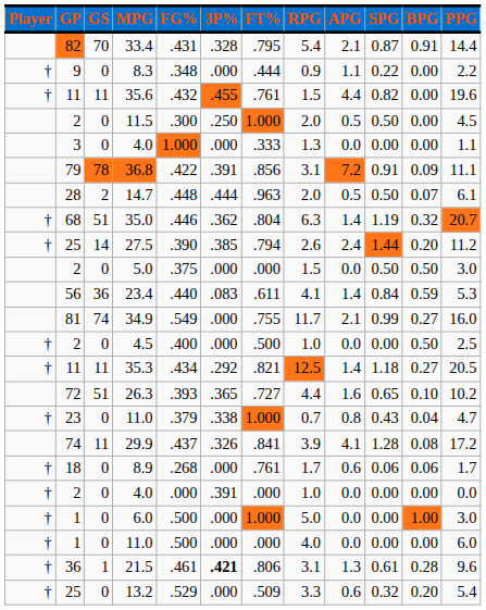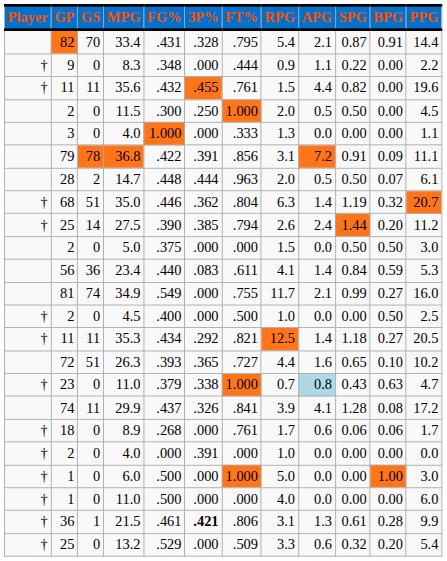 <table class="wikitable sortable" style="text-align:right;">
 <tr>
 <th style="background:#0072CE; color:#FE5000; border-top:#010101 3px solid; border-bottom:#010101 3px solid;">Player</th>
 <th style="background:#0072CE; color:#FE5000; border-top:#010101 3px solid; border-bottom:#010101 3px solid;">GP</th>
 <th style="background:#0072CE; color:#FE5000; border-top:#010101 3px solid; border-bottom:#010101 3px solid;">GS</th>
 <th style="background:#0072CE; color:#FE5000; border-top:#010101 3px solid; border-bottom:#010101 3px solid;">MPG</th>
 <th style="background:#0072CE; color:#FE5000; border-top:#010101 3px solid; border-bottom:#010101 3px solid;">FG%</th>
 <th style="background:#0072CE; color:#FE5000; border-top:#010101 3px solid; border-bottom:#010101 3px solid;">3P%</th>
 <th style="background:#0072CE; color:#FE5000; border-top:#010101 3px solid; border-bottom:#010101 3px solid;">FT%</th>
 <th style="background:#0072CE; color:#FE5000; border-top:#010101 3px solid; border-bottom:#010101 3px solid;">RPG</th>
 <th style="background:#0072CE; color:#FE5000; border-top:#010101 3px solid; border-bottom:#010101 3px solid;">APG</th>
 <th style="background:#0072CE; color:#FE5000; border-top:#010101 3px solid; border-bottom:#010101 3px solid;">SPG</th>
 <th style="background:#0072CE; color:#FE5000; border-top:#010101 3px solid; border-bottom:#010101 3px solid;">BPG</th>
 <th style="background:#0072CE; color:#FE5000; border-top:#010101 3px solid; border-bottom:#010101 3px solid;">PPG</th>
 </tr>
 <tr>
 <td></td>
 <td style="background:#ff7518;color:black;">82</td>
 <td>70</td>
 <td>33.4</td>
 <td>.431</td>
 <td>.328</td>
 <td>.795</td>
 <td>5.4</td>
 <td>2.1</td>
 <td>0.87</td>
 <td>0.91</td>
 <td>14.4</td>
 </tr>
 <tr>
 <td>†</td>
 <td>9</td>
 <td>0</td>
 <td>8.3</td>
 <td>.348</td>
 <td>.000</td>
 <td>.444</td>
 <td>0.9</td>
 <td>1.1</td>
 <td>0.22</td>
 <td>0.00</td>
 <td>2.2</td>
 </tr>
 <tr>
 <td>†</td>
 <td>11</td>
 <td>11</td>
 <td>35.6</td>
 <td>.432</td>
 <td style="background:#ff7518;color:black;">.455</td>
 <td>.761</td>
 <td>1.5</td>
 <td>4.4</td>
 <td>0.82</td>
 <td>0.00</td>
 <td>19.6</td>
 </tr>
 <tr>
 <td></td>
 <td>2</td>
 <td>0</td>
 <td>11.5</td>
 <td>.300</td>
 <td>.250</td>
 <td style="background:#ff7518;color:black;">1.000</td>
 <td>2.0</td>
 <td>0.5</td>
 <td>0.50</td>
 <td>0.00</td>
 <td>4.5</td>
 </tr>
 <tr>
 <td></td>
 <td>3</td>
 <td>0</td>
 <td>4.0</td>
 <td style="background:#ff7518;color:black;">1.000</td>
 <td>.000</td>
 <td>.333</td>
 <td>1.3</td>
 <td>0.0</td>
 <td>0.00</td>
 <td>0.00</td>
 <td>1.1</td>
 </tr>
 <tr>
 <td></td>
 <td>79</td>
 <td style="background:#ff7518;color:black;">78</td>
 <td style="background:#ff7518;color:black;">36.8</td>
 <td>.422</td>
 <td>.391</td>
 <td>.856</td>
 <td>3.1</td>
 <td style="background:#ff7518;color:black;">7.2</td>
 <td>0.91</td>
 <td>0.09</td>
 <td>11.1</td>
 </tr>
 <tr>
 <td></td>
 <td>28</td>
 <td>2</td>
 <td>14.7</td>
 <td>.448</td>
 <td>.444</td>
 <td>.963</td>
 <td>2.0</td>
 <td>0.5</td>
 <td>0.50</td>
 <td>0.07</td>
 <td>6.1</td>
 </tr>
 <tr>
 <td>†</td>
 <td>68</td>
 <td>51</td>
 <td>35.0</td>
 <td>.446</td>
 <td>.362</td>
 <td>.804</td>
 <td>6.3</td>
 <td>1.4</td>
 <td>1.19</td>
 <td>0.32</td>
 <td style="background:#ff7518;color:black;">20.7</td>
 </tr>
 <tr>
 <td>†</td>
 <td>25</td>
 <td>14</td>
 <td>27.5</td>
 <td>.390</td>
 <td>.385</td>
 <td>.794</td>
 <td>2.6</td>
 <td>2.4</td>
 <td style="background:#ff7518;color:black;">1.44</td>
 <td>0.20</td>
 <td>11.2</td>
 </tr>
 <tr>
 <td></td>
 <td>2</td>
 <td>0</td>
 <td>5.0</td>
 <td>.375</td>
 <td>.000</td>
 <td>.000</td>
 <td>1.5</td>
 <td>0.0</td>
 <td>0.50</td>
 <td>0.50</td>
 <td>3.0</td>
 </tr>
 <tr>
 <td></td>
 <td>56</td>
 <td>36</td>
 <td>23.4</td>
 <td>.440</td>
 <td>.083</td>
 <td>.611</td>
 <td>4.1</td>
 <td>1.4</td>
 <td>0.84</td>
 <td>0.59</td>
 <td>5.3</td>
 </tr>
 <tr>
 <td></td>
 <td>81</td>
 <td>74</td>
 <td>34.9</td>
 <td>.549</td>
 <td>.000</td>
 <td>.755</td>
 <td>11.7</td>
 <td>2.1</td>
 <td>0.99</td>
 <td>0.27</td>
 <td>16.0</td>
 </tr>
 <tr>
 <td>†</td>
 <td>2</td>
 <td>0</td>
 <td>4.5</td>
 <td>.400</td>
 <td>.000</td>
 <td>.500</td>
 <td>1.0</td>
 <td>0.0</td>
 <td>0.00</td>
 <td>0.50</td>
 <td>2.5</td>
 </tr>
 <tr>
 <td>†</td>
 <td>11</td>
 <td>11</td>
 <td>35.3</td>
 <td>.434</td>
 <td>.292</td>
 <td>.821</td>
 <td style="background:#ff7518;color:black;">12.5</td>
 <td>1.4</td>
 <td>1.18</td>
 <td>0.27</td>
 <td>20.5</td>
 </tr>
 <tr>
 <td></td>
 <td>72</td>
 <td>51</td>
 <td>26.3</td>
 <td>.393</td>
 <td>.365</td>
 <td>.727</td>
 <td>4.4</td>
 <td>1.6</td>
 <td>0.65</td>
 <td>0.10</td>
 <td>10.2</td>
 </tr>
 <tr>
 <td>†</td>
 <td>23</td>
 <td>0</td>
 <td>11.0</td>
 <td>.379</td>
 <td>.338</td>
 <td style="background:#ff7518;color:black;">1.000</td>
 <td>0.7</td>
-<td>0.8</td>
+<td style="background: lightblue;">0.8</td>
 <td>0.43</td>
-<td>0.04</td>
+<td>0.63</td>
 <td>4.7</td>
 </tr>
 <tr>
 <td></td>
 <td>74</td>
 <td>11</td>
 <td>29.9</td>
 <td>.437</td>
 <td>.326</td>
 <td>.841</td>
 <td>3.9</td>
 <td>4.1</td>
 <td>1.28</td>
 <td>0.08</td>
 <td>17.2</td>
 </tr>
 <tr>
 <td>†</td>
 <td>18</td>
 <td>0</td>
 <td>8.9</td>
 <td>.268</td>
 <td>.000</td>
 <td>.761</td>
 <td>1.7</td>
 <td>0.6</td>
 <td>0.06</td>
 <td>0.06</td>
 <td>1.7</td>
 </tr>
 <tr>
 <td>†</td>
 <td>2</td>
 <td>0</td>
 <td>4.0</td>
 <td>.000</td>
 <td>.391</td>
 <td>.000</td>
 <td>1.0</td>
 <td>0.0</td>
 <td>0.00</td>
 <td>0.00</td>
 <td>0.0</td>
 </tr>
 <tr>
 <td>†</td>
 <td>1</td>
 <td>0</td>
 <td>6.0</td>
 <td>.500</td>
 <td>.000</td>
 <td style="background:#ff7518;color:black;">1.000</td>
 <td>5.0</td>
 <td>0.0</td>
 <td>0.00</td>
 <td style="background:#ff7518;color:black;">1.00</td>
 <td>3.0</td>
 </tr>
 <tr>
 <td>†</td>
 <td>1</td>
 <td>0</td>
 <td>11.0</td>
 <td>.500</td>
 <td>.000</td>
 <td>.000</td>
 <td>4.0</td>
 <td>0.0</td>
 <td>0.00</td>
 <td>0.00</td>
 <td>6.0</td>
 </tr>
 <tr>
 <td>†</td>
 <td>36</td>
 <td>1</td>
 <td>21.5</td>
 <td>.461</td>
 <td><strong>.421</strong></td>
 <td>.806</td>
 <td>3.1</td>
 <td>1.3</td>
 <td>0.61</td>
 <td>0.28</td>
-<td>9.6</td>
+<td>9.9</td>
 </tr>
 <tr>
 <td>†</td>
 <td>25</td>
 <td>0</td>
 <td>13.2</td>
 <td>.529</td>
 <td>.000</td>
 <td>.509</td>
 <td>3.3</td>
 <td>0.6</td>
 <td>0.32</td>
 <td>0.20</td>
 <td>5.4</td>
 </tr>
 </table>
